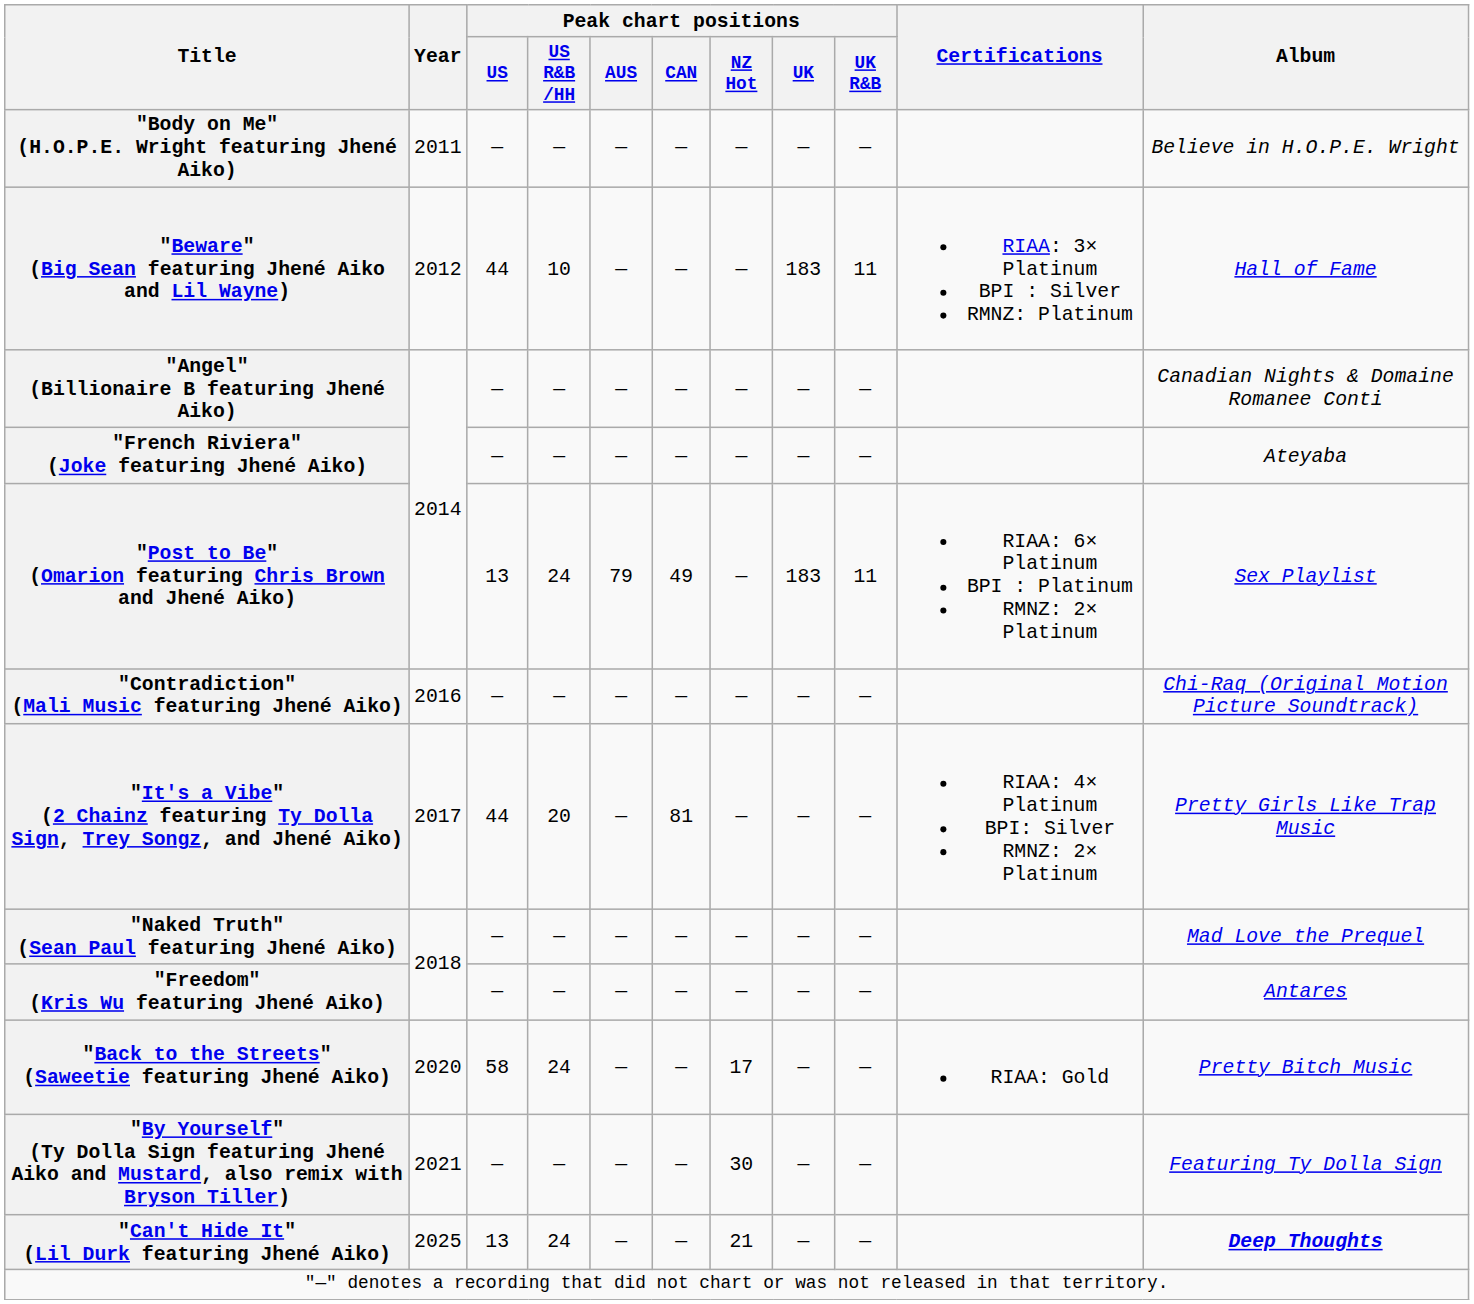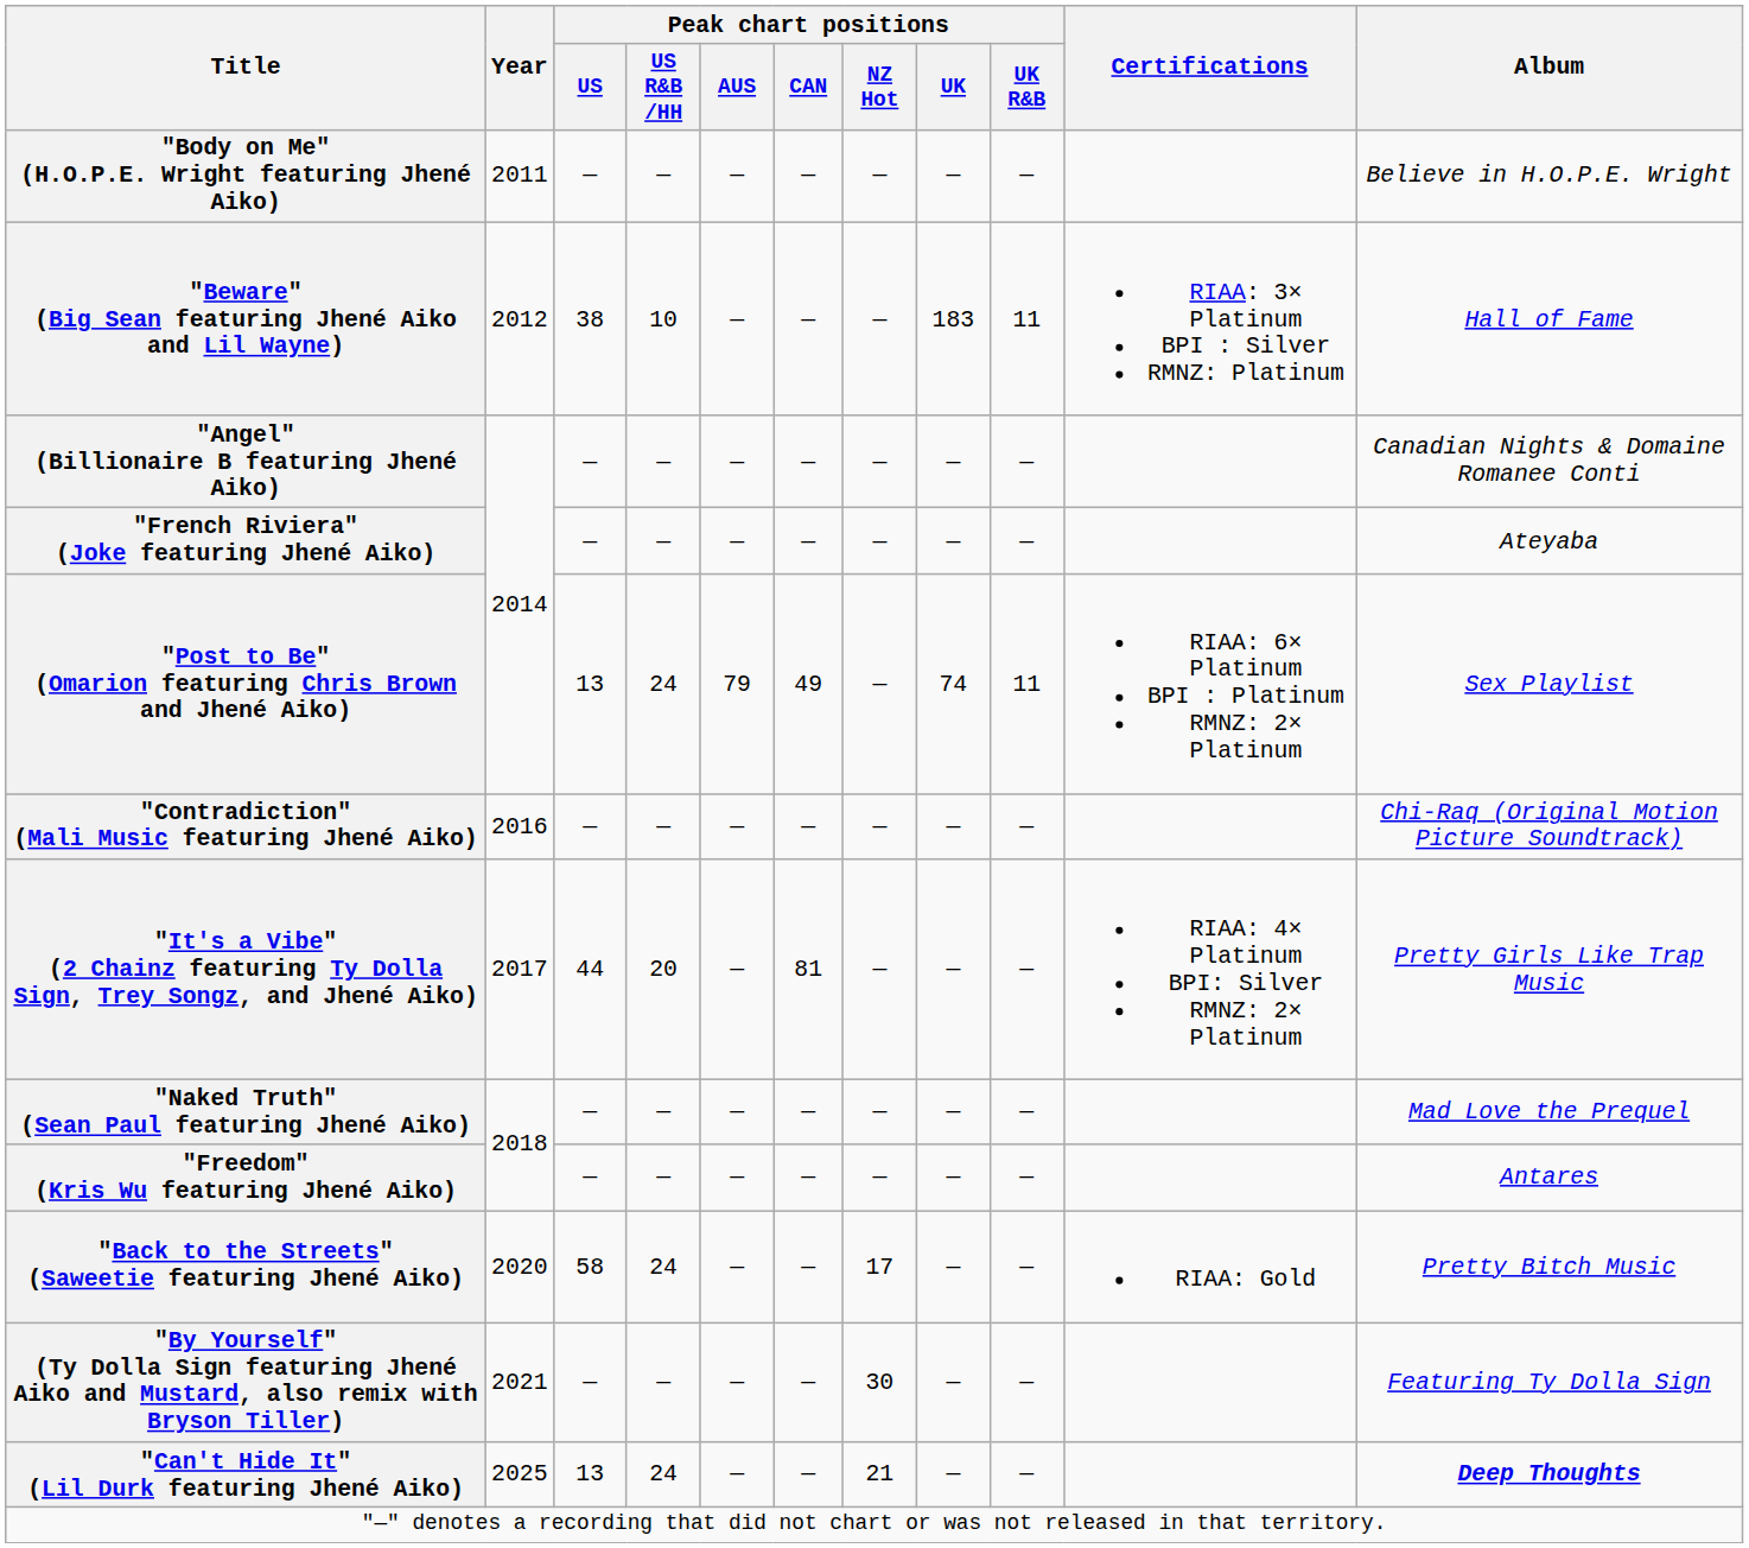 <table class="wikitable plainrowheaders" style="text-align:center;">
 <tr>
 <th scope="col" rowspan="2" style="width:20em;">Title</th>
 <th scope="col" rowspan="2" style="width:1em;">Year</th>
 <th scope="col" colspan="7">Peak chart positions</th>
 <th scope="col" rowspan="2" style="width:12em;"><a href='#'>Certifications</a></th>
 <th scope="col" rowspan="2" style="width:16em;">Album</th>
 </tr>
 <tr>
 <th style="width:3em;font-size:90%;"><a href='#'>US</a><br></th>
 <th style="width:3em;font-size:90%;"><a href='#'>US<br>R&B<br>/HH</a><br></th>
 <th style="width:3em;font-size:90%;"><a href='#'>AUS</a><br></th>
 <th scope="col" style="width:2.8em;font-size:90%;"><a href='#'>CAN</a><br></th>
 <th scope="col" style="width:3em;font-size:90%;"><a href='#'>NZ<br>Hot</a><br></th>
 <th style="width:3em;font-size:90%;"><a href='#'>UK</a><br></th>
 <th style="width:3em;font-size:90%;"><a href='#'>UK R&B</a><br></th>
 </tr>
 <tr>
 <th scope="row">"Body on Me"<br><span>(H.O.P.E. Wright featuring Jhené Aiko)</span></th>
 <td>2011</td>
 <td>—</td>
 <td>—</td>
 <td>—</td>
 <td>—</td>
 <td>—</td>
 <td>—</td>
 <td>—</td>
 <td></td>
 <td><em>Believe in H.O.P.E. Wright</em></td>
 </tr>
 <tr>
 <th scope="row">"<a href='#'>Beware</a>"<br><span>(<a href='#'>Big Sean</a> featuring Jhené Aiko and <a href='#'>Lil Wayne</a>)</span></th>
 <td>2012</td>
-<td>44</td>
+<td>38</td>
 <td>10</td>
 <td>—</td>
 <td>—</td>
 <td>—</td>
 <td>183</td>
 <td>11</td>
 <td><br><ul><li><a href='#'>RIAA</a>: 3× Platinum</li><li>BPI : Silver</li><li>RMNZ: Platinum</li></ul></td>
 <td><em><a href='#'>Hall of Fame</a></em></td>
 </tr>
 <tr>
 <th scope="row">"Angel"<br><span>(Billionaire B featuring Jhené Aiko)</span></th>
 <td rowspan="3">2014</td>
 <td>—</td>
 <td>—</td>
 <td>—</td>
 <td>—</td>
 <td>—</td>
 <td>—</td>
 <td>—</td>
 <td></td>
 <td><em>Canadian Nights & Domaine Romanee Conti</em></td>
 </tr>
 <tr>
 <th scope="row">"French Riviera"<br><span>(<a href='#'>Joke</a> featuring Jhené Aiko)</span></th>
 <td>—</td>
 <td>—</td>
 <td>—</td>
 <td>—</td>
 <td>—</td>
 <td>—</td>
 <td>—</td>
 <td></td>
 <td><em>Ateyaba</em></td>
 </tr>
 <tr>
 <th scope="row">"<a href='#'>Post to Be</a>"<br><span>(<a href='#'>Omarion</a> featuring <a href='#'>Chris Brown</a> and Jhené Aiko)</span></th>
 <td>13</td>
 <td>24</td>
 <td>79</td>
 <td>49</td>
 <td>—</td>
-<td>183</td>
+<td>74</td>
 <td>11</td>
 <td><br><ul><li>RIAA: 6× Platinum</li><li>BPI : Platinum</li><li>RMNZ: 2× Platinum</li></ul></td>
 <td><em><a href='#'>Sex Playlist</a></em></td>
 </tr>
 <tr>
 <th scope="row">"Contradiction"<br><span>(<a href='#'>Mali Music</a> featuring Jhené Aiko)</span></th>
 <td>2016</td>
 <td>—</td>
 <td>—</td>
 <td>—</td>
 <td>—</td>
 <td>—</td>
 <td>—</td>
 <td>—</td>
 <td></td>
 <td><em><a href='#'>Chi-Raq (Original Motion Picture Soundtrack)</a></em></td>
 </tr>
 <tr>
 <th scope="row">"<a href='#'>It's a Vibe</a>"<br><span>(<a href='#'>2 Chainz</a> featuring <a href='#'>Ty Dolla Sign</a>, <a href='#'>Trey Songz</a>, and Jhené Aiko)</span></th>
 <td>2017</td>
 <td>44</td>
 <td>20</td>
 <td>—</td>
 <td>81</td>
 <td>—</td>
 <td>—</td>
 <td>—</td>
 <td><br><ul><li>RIAA: 4× Platinum</li><li>BPI: Silver</li><li>RMNZ: 2× Platinum</li></ul></td>
 <td><em><a href='#'>Pretty Girls Like Trap Music</a></em></td>
 </tr>
 <tr>
 <th scope="row">"Naked Truth"<br><span>(<a href='#'>Sean Paul</a> featuring Jhené Aiko)</span></th>
 <td rowspan="2">2018</td>
 <td>—</td>
 <td>—</td>
 <td>—</td>
 <td>—</td>
 <td>—</td>
 <td>—</td>
 <td>—</td>
 <td></td>
 <td><em><a href='#'>Mad Love the Prequel</a></em></td>
 </tr>
 <tr>
 <th scope="row">"Freedom"<br><span>(<a href='#'>Kris Wu</a> featuring Jhené Aiko)</span></th>
 <td>—</td>
 <td>—</td>
 <td>—</td>
 <td>—</td>
 <td>—</td>
 <td>—</td>
 <td>—</td>
 <td></td>
 <td><em><a href='#'>Antares</a></em></td>
 </tr>
 <tr>
 <th scope="row">"<a href='#'>Back to the Streets</a>"<br><span>(<a href='#'>Saweetie</a> featuring Jhené Aiko)</span></th>
 <td>2020</td>
 <td>58</td>
 <td>24</td>
 <td>—</td>
 <td>—</td>
 <td>17</td>
 <td>—</td>
 <td>—</td>
 <td><br><ul><li>RIAA: Gold</li></ul></td>
 <td><em><a href='#'>Pretty Bitch Music</a></em></td>
 </tr>
 <tr>
 <th scope="row">"<a href='#'>By Yourself</a>"<br><span>(Ty Dolla Sign featuring Jhené Aiko and <a href='#'>Mustard</a>, also remix with <a href='#'>Bryson Tiller</a>)</span></th>
 <td>2021</td>
 <td>—</td>
 <td>—</td>
 <td>—</td>
 <td>—</td>
 <td>30</td>
 <td>—</td>
 <td>—</td>
 <td></td>
 <td><em><a href='#'>Featuring Ty Dolla Sign</a></em></td>
 </tr>
 <tr>
 <th scope="row">"<a href='#'>Can't Hide It</a>"<br><span>(<a href='#'>Lil Durk</a> featuring Jhené Aiko)</span></th>
 <td>2025</td>
 <td>13</td>
 <td>24</td>
 <td>—</td>
 <td>—</td>
 <td>21</td>
 <td>—</td>
 <td>—</td>
 <td></td>
 <td><strong><em><a href='#'>Deep Thoughts</a></em></strong></td>
 </tr>
 <tr>
 <td colspan="15" style="font-size:90%">"—" denotes a recording that did not chart or was not released in that territory.</td>
 </tr>
 </table>
